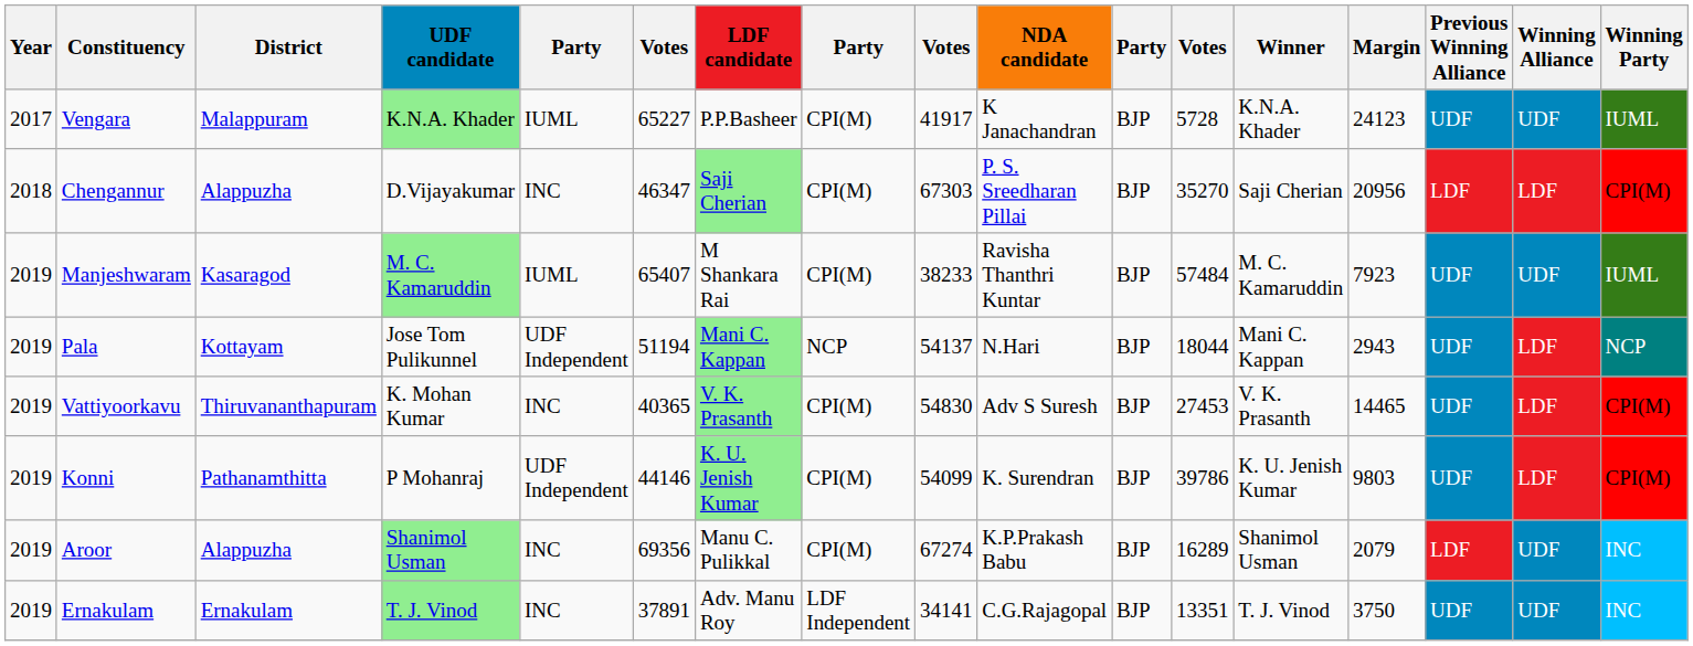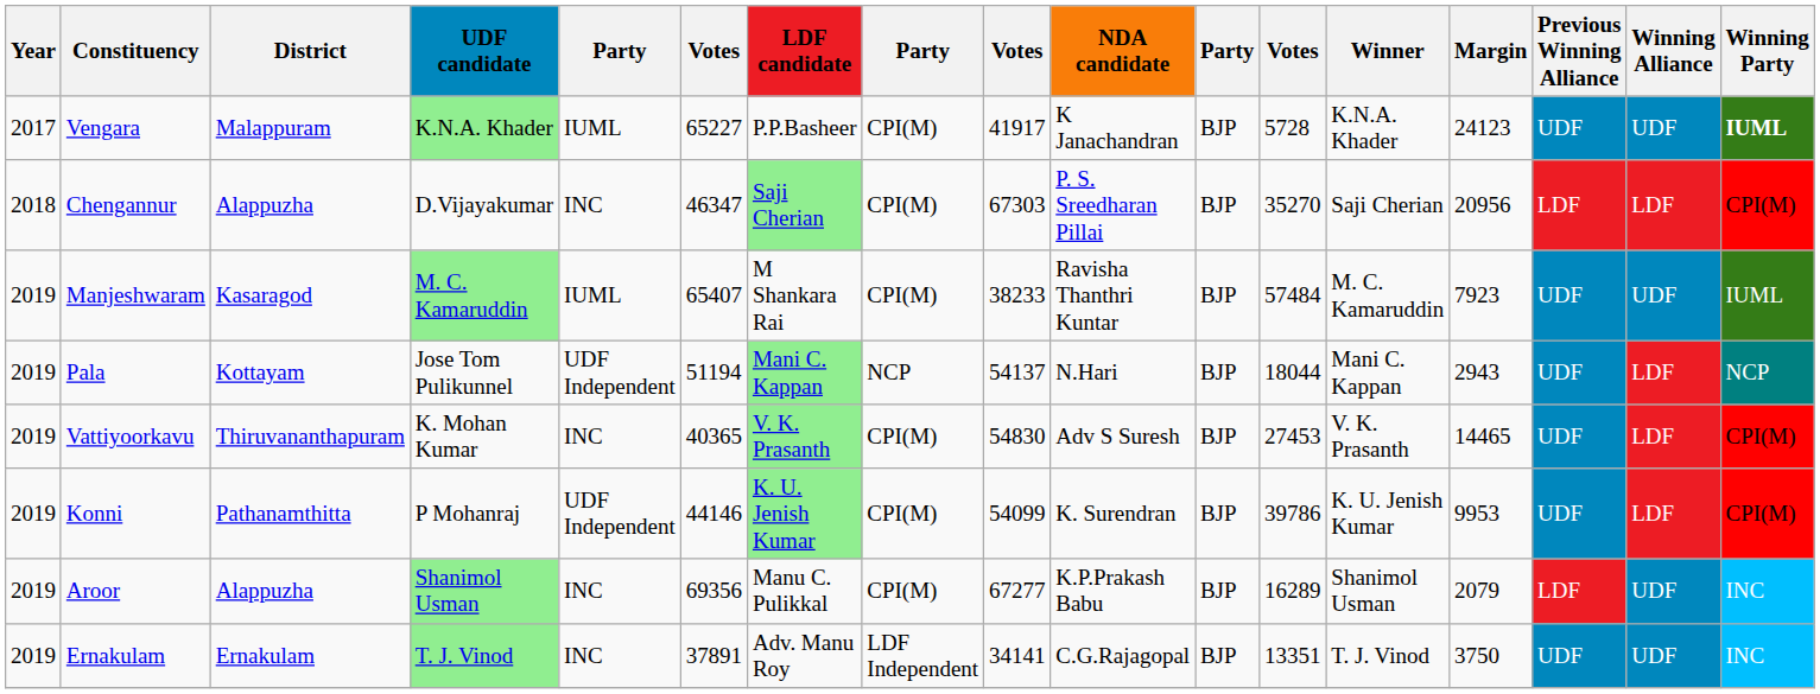 <table class="wikitable sortable collapsible" cellpadding="5"  style="width:85%; font-size:95%;">
 <tr>
 <th>Year</th>
 <th>Constituency</th>
 <th>District</th>
 <th scope="col" class="unsortable" style="background:#0087BD; color:black;">UDF candidate</th>
 <th>Party</th>
 <th>Votes</th>
 <th scope="col" class="unsortable" style="background:#ED1C24; color:black;">LDF candidate</th>
 <th>Party</th>
 <th>Votes</th>
 <th scope="col" class="unsortable" style="background:#F97D09; color:black;">NDA candidate</th>
 <th>Party</th>
 <th>Votes</th>
 <th>Winner</th>
 <th>Margin</th>
 <th>Previous Winning Alliance</th>
 <th>Winning Alliance</th>
 <th>Winning Party</th>
 </tr>
 <tr>
 <td>2017</td>
 <td><a href='#'>Vengara</a></td>
 <td><a href='#'>Malappuram</a></td>
 <td style="background:lightgreen;">K.N.A. Khader</td>
 <td>IUML</td>
 <td>65227</td>
 <td>P.P.Basheer</td>
 <td>CPI(M)</td>
 <td>41917</td>
 <td>K Janachandran</td>
 <td>BJP</td>
 <td>5728</td>
 <td>K.N.A. Khader</td>
 <td>24123</td>
 <td style="background:#0087BD; color:white;">UDF</td>
 <td style="background:#0087BD; color:white;">UDF</td>
-<td style="background:#347C17; color:white;">IUML</td>
+<td style="background:#347C17; color:white;"><strong>IUML</strong></td>
 </tr>
 <tr>
 <td>2018</td>
 <td><a href='#'>Chengannur</a></td>
 <td><a href='#'>Alappuzha</a></td>
 <td>D.Vijayakumar</td>
 <td>INC</td>
 <td>46347</td>
 <td style="background:lightgreen;"><a href='#'>Saji Cherian</a></td>
 <td>CPI(M)</td>
 <td>67303</td>
 <td><a href='#'>P. S. Sreedharan Pillai</a></td>
 <td>BJP</td>
 <td>35270</td>
 <td>Saji Cherian</td>
 <td>20956</td>
 <td style="background:#ED1C24; color:white;">LDF</td>
 <td style="background:#ED1C24; color:white;">LDF</td>
 <td style="background:#FF0000; color:black;">CPI(M)</td>
 </tr>
 <tr>
 <td>2019</td>
 <td><a href='#'>Manjeshwaram</a></td>
 <td><a href='#'>Kasaragod</a></td>
 <td style="background:lightgreen;"><a href='#'>M. C. Kamaruddin</a></td>
 <td>IUML</td>
 <td>65407</td>
 <td>M Shankara Rai</td>
 <td>CPI(M)</td>
 <td>38233</td>
 <td>Ravisha Thanthri Kuntar</td>
 <td>BJP</td>
 <td>57484</td>
 <td>M. C. Kamaruddin</td>
 <td>7923</td>
 <td style="background:#0087BD; color:white;">UDF</td>
 <td style="background:#0087BD; color:white;">UDF</td>
 <td style="background:#347C17; color:white;">IUML</td>
 </tr>
 <tr>
 <td>2019</td>
 <td><a href='#'>Pala</a></td>
 <td><a href='#'>Kottayam</a></td>
 <td>Jose Tom Pulikunnel</td>
 <td>UDF Independent</td>
 <td>51194</td>
 <td style="background:lightgreen;"><a href='#'>Mani C. Kappan</a></td>
 <td>NCP</td>
 <td>54137</td>
 <td>N.Hari</td>
 <td>BJP</td>
 <td>18044</td>
 <td>Mani C. Kappan</td>
 <td>2943</td>
 <td style="background:#0087BD; color:white;">UDF</td>
 <td style="background:#ED1C24; color:white;">LDF</td>
 <td style="background:#008080; color:white;">NCP</td>
 </tr>
 <tr>
 <td>2019</td>
 <td><a href='#'>Vattiyoorkavu</a></td>
 <td><a href='#'>Thiruvananthapuram</a></td>
 <td>K. Mohan Kumar</td>
 <td>INC</td>
 <td>40365</td>
 <td style="background:lightgreen;"><a href='#'>V. K. Prasanth</a></td>
 <td>CPI(M)</td>
 <td>54830</td>
 <td>Adv S Suresh</td>
 <td>BJP</td>
 <td>27453</td>
 <td>V. K. Prasanth</td>
 <td>14465</td>
 <td style="background:#0087BD; color:white;">UDF</td>
 <td style="background:#ED1C24; color:white;">LDF</td>
 <td style="background:#FF0000; color:black;">CPI(M)</td>
 </tr>
 <tr>
 <td>2019</td>
 <td><a href='#'>Konni</a></td>
 <td><a href='#'>Pathanamthitta</a></td>
 <td>P Mohanraj</td>
 <td>UDF Independent</td>
 <td>44146</td>
 <td style="background:lightgreen;"><a href='#'>K. U. Jenish Kumar</a></td>
 <td>CPI(M)</td>
 <td>54099</td>
 <td>K. Surendran</td>
 <td>BJP</td>
 <td>39786</td>
 <td>K. U. Jenish Kumar</td>
-<td>9803</td>
+<td>9953</td>
 <td style="background:#0087BD; color:white;">UDF</td>
 <td style="background:#ED1C24; color:white;">LDF</td>
 <td style="background:#FF0000; color:black;">CPI(M)</td>
 </tr>
 <tr>
 <td>2019</td>
 <td><a href='#'>Aroor</a></td>
 <td><a href='#'>Alappuzha</a></td>
 <td style="background:lightgreen;"><a href='#'>Shanimol Usman</a></td>
 <td>INC</td>
 <td>69356</td>
 <td>Manu C. Pulikkal</td>
 <td>CPI(M)</td>
-<td>67274</td>
+<td>67277</td>
 <td>K.P.Prakash Babu</td>
 <td>BJP</td>
 <td>16289</td>
 <td>Shanimol Usman</td>
 <td>2079</td>
 <td style="background:#ED1C24; color:white;">LDF</td>
 <td style="background:#0087BD; color:white;">UDF</td>
 <td style="background:#00BFFF; color:white;">INC</td>
 </tr>
 <tr>
 <td>2019</td>
 <td><a href='#'>Ernakulam</a></td>
 <td><a href='#'>Ernakulam</a></td>
 <td style="background:lightgreen;"><a href='#'>T. J. Vinod</a></td>
 <td>INC</td>
 <td>37891</td>
 <td>Adv. Manu Roy</td>
 <td>LDF Independent</td>
 <td>34141</td>
 <td>C.G.Rajagopal</td>
 <td>BJP</td>
 <td>13351</td>
 <td>T. J. Vinod</td>
 <td>3750</td>
 <td style="background:#0087BD; color:white;">UDF</td>
 <td style="background:#0087BD; color:white;">UDF</td>
 <td style="background:#00BFFF; color:white;">INC</td>
 </tr>
 <tr>
 </tr>
 </table>
